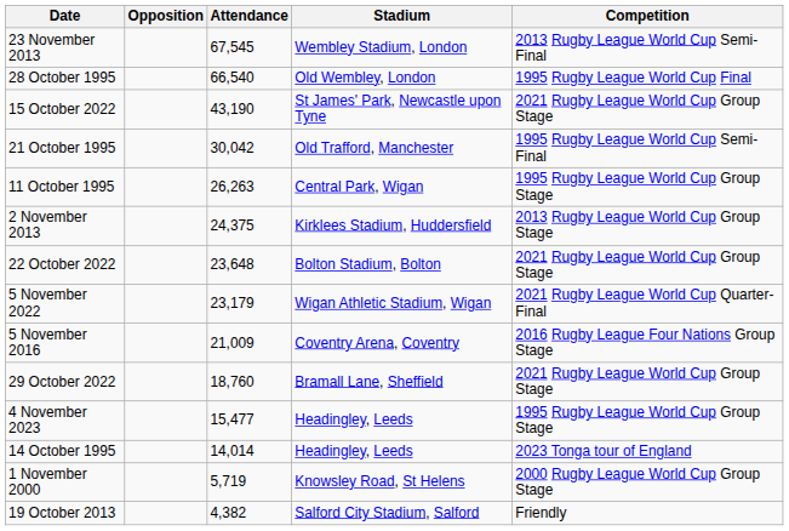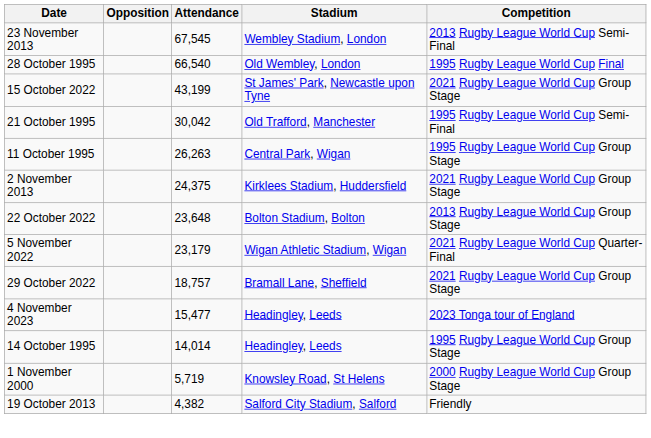 <table class="wikitable">
 <tr>
 <th>Date</th>
 <th>Opposition</th>
 <th>Attendance</th>
 <th>Stadium</th>
 <th>Competition</th>
 </tr>
 <tr>
 <td>23 November 2013</td>
 <td></td>
 <td>67,545</td>
 <td><a href='#'>Wembley Stadium</a>, <a href='#'>London</a></td>
 <td><a href='#'>2013</a> <a href='#'>Rugby League World Cup</a> Semi-Final</td>
 </tr>
 <tr>
 <td>28 October 1995</td>
 <td></td>
 <td>66,540</td>
 <td><a href='#'>Old Wembley</a>, <a href='#'>London</a></td>
 <td><a href='#'>1995</a> <a href='#'>Rugby League World Cup</a> <a href='#'>Final</a></td>
 </tr>
 <tr>
 <td>15 October 2022</td>
 <td></td>
-<td>43,190</td>
+<td>43,199</td>
 <td><a href='#'>St James' Park</a>, <a href='#'>Newcastle upon Tyne</a></td>
 <td><a href='#'>2021</a> <a href='#'>Rugby League World Cup</a> Group Stage</td>
 </tr>
 <tr>
 <td>21 October 1995</td>
 <td></td>
 <td>30,042</td>
 <td><a href='#'>Old Trafford</a>, <a href='#'>Manchester</a></td>
 <td><a href='#'>1995</a> <a href='#'>Rugby League World Cup</a> Semi-Final</td>
 </tr>
 <tr>
 <td>11 October 1995</td>
 <td></td>
 <td>26,263</td>
 <td><a href='#'>Central Park</a>, <a href='#'>Wigan</a></td>
 <td><a href='#'>1995</a> <a href='#'>Rugby League World Cup</a> Group Stage</td>
 </tr>
 <tr>
 <td>2 November 2013</td>
 <td></td>
 <td>24,375</td>
 <td><a href='#'>Kirklees Stadium</a>, <a href='#'>Huddersfield</a></td>
-<td><a href='#'>2013</a> <a href='#'>Rugby League World Cup</a> Group Stage</td>
+<td><a href='#'>2021</a> <a href='#'>Rugby League World Cup</a> Group Stage</td>
 </tr>
 <tr>
 <td>22 October 2022</td>
 <td></td>
 <td>23,648</td>
 <td><a href='#'>Bolton Stadium</a>, <a href='#'>Bolton</a></td>
-<td><a href='#'>2021</a> <a href='#'>Rugby League World Cup</a> Group Stage</td>
+<td><a href='#'>2013</a> <a href='#'>Rugby League World Cup</a> Group Stage</td>
 </tr>
 <tr>
 <td>5 November 2022</td>
 <td></td>
 <td>23,179</td>
 <td><a href='#'>Wigan Athletic Stadium</a>, <a href='#'>Wigan</a></td>
 <td><a href='#'>2021</a> <a href='#'>Rugby League World Cup</a> Quarter-Final</td>
 </tr>
 <tr>
-<td>5 November 2016</td>
-<td></td>
-<td>21,009</td>
-<td><a href='#'>Coventry Arena</a>, <a href='#'>Coventry</a></td>
-<td><a href='#'>2016</a> <a href='#'>Rugby League Four Nations</a> Group Stage</td>
-</tr>
-<tr>
 <td>29 October 2022</td>
 <td></td>
-<td>18,760</td>
+<td>18,757</td>
 <td><a href='#'>Bramall Lane</a>, <a href='#'>Sheffield</a></td>
 <td><a href='#'>2021</a> <a href='#'>Rugby League World Cup</a> Group Stage</td>
 </tr>
 <tr>
 <td>4 November 2023</td>
 <td></td>
 <td>15,477</td>
 <td><a href='#'>Headingley</a>, <a href='#'>Leeds</a></td>
-<td><a href='#'>1995</a> <a href='#'>Rugby League World Cup</a> Group Stage</td>
+<td><a href='#'>2023 Tonga tour of England</a></td>
 </tr>
 <tr>
 <td>14 October 1995</td>
 <td></td>
 <td>14,014</td>
 <td><a href='#'>Headingley</a>, <a href='#'>Leeds</a></td>
-<td><a href='#'>2023 Tonga tour of England</a></td>
+<td><a href='#'>1995</a> <a href='#'>Rugby League World Cup</a> Group Stage</td>
 </tr>
 <tr>
 <td>1 November 2000</td>
 <td></td>
 <td>5,719</td>
 <td><a href='#'>Knowsley Road</a>, <a href='#'>St Helens</a></td>
 <td><a href='#'>2000</a> <a href='#'>Rugby League World Cup</a> Group Stage</td>
 </tr>
 <tr>
 <td>19 October 2013</td>
 <td></td>
 <td>4,382</td>
 <td><a href='#'>Salford City Stadium</a>, <a href='#'>Salford</a></td>
 <td>Friendly</td>
 </tr>
 </table>
